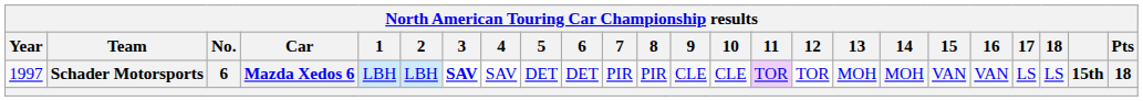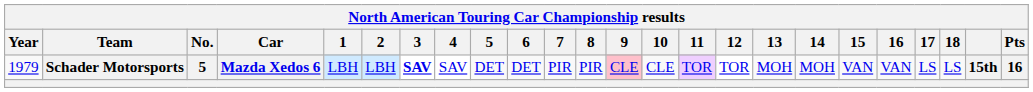 <table class="wikitable" style="text-align:center; font-size:85%">
 <tr>
 <th colspan=45><a href='#'>North American Touring Car Championship</a> results</th>
 </tr>
 <tr>
 <th>Year</th>
 <th>Team</th>
 <th>No.</th>
 <th>Car</th>
 <th>1</th>
 <th>2</th>
 <th>3</th>
 <th>4</th>
 <th>5</th>
 <th>6</th>
 <th>7</th>
 <th>8</th>
 <th>9</th>
 <th>10</th>
 <th>11</th>
 <th>12</th>
 <th>13</th>
 <th>14</th>
 <th>15</th>
 <th>16</th>
 <th>17</th>
 <th>18</th>
 <th></th>
 <th>Pts</th>
 </tr>
 <tr>
-<td><a href='#'>1997</a></td>
+<td><a href='#'>1979</a></td>
 <th nowrap>Schader Motorsports</th>
-<th>6</th>
+<th>5</th>
 <th nowrap><a href='#'>Mazda Xedos 6</a></th>
 <td style="background:#CFEAFF;"><a href='#'>LBH</a><br></td>
 <td style="background:#CFEAFF;"><a href='#'>LBH</a><br></td>
 <td style="background:#FFFFFF;"><strong><a href='#'>SAV</a><br></strong></td>
 <td style="background:#FFFFFF;"><a href='#'>SAV</a><br></td>
 <td><a href='#'>DET</a></td>
 <td><a href='#'>DET</a></td>
 <td><a href='#'>PIR</a></td>
 <td><a href='#'>PIR</a></td>
-<td><a href='#'>CLE</a></td>
+<td style="background: pink;"><a href='#'>CLE</a></td>
 <td><a href='#'>CLE</a></td>
 <td style="background:#EFCFFF;"><a href='#'>TOR</a><br></td>
 <td style="background:#FFFFFF;"><a href='#'>TOR</a><br></td>
 <td><a href='#'>MOH</a></td>
 <td><a href='#'>MOH</a></td>
 <td><a href='#'>VAN</a></td>
 <td><a href='#'>VAN</a></td>
 <td><a href='#'>LS</a></td>
 <td><a href='#'>LS</a></td>
 <th>15th</th>
-<th>18</th>
+<th>16</th>
 </tr>
 <tr>
 <th colspan="24"></th>
 </tr>
 </table>
